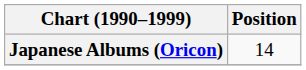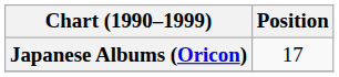 <table class="wikitable plainrowheaders">
 <tr>
 <th>Chart (1990–1999)</th>
 <th>Position</th>
 </tr>
 <tr>
 <th scope="row">Japanese Albums (<a href='#'>Oricon</a>)</th>
-<td style="text-align:center;">14</td>
+<td style="text-align:center;">17</td>
 </tr>
 <tr>
 </tr>
 </table>
